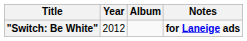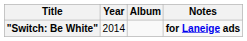 <table class="wikitable plainrowheaders" style="text-align:center">
 <tr>
 <th scope="col">Title</th>
 <th scope="col">Year</th>
 <th scope="col">Album</th>
 <th scope="col">Notes</th>
 </tr>
 <tr>
 <th scope="row">"Switch: Be White"<br></th>
-<td>2012</td>
+<td>2014</td>
 <td></td>
 <td><strong>for <a href='#'>Laneige</a> ads</strong></td>
 </tr>
 </table>
